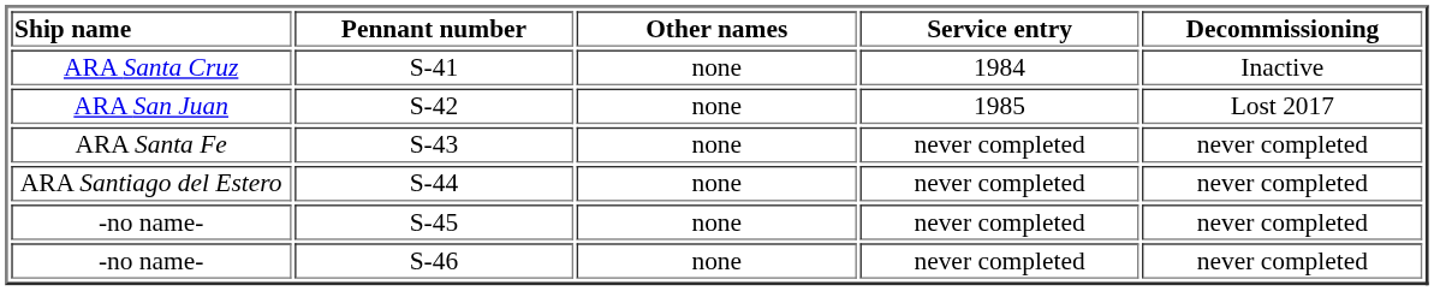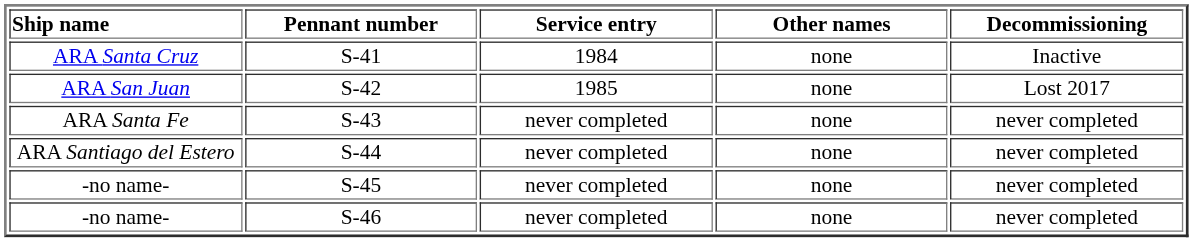 <table width="100%" border="2">
 <tr>
 <th width="16%" align="left">Ship name</th>
 <th width="16%" align="center">Pennant number</th>
+<th width="16%" align="center">Service entry</th>
 <th width="16%" align="center">Other names</th>
-<th width="16%" align="center">Service entry</th>
 <th width="16%" align="center">Decommissioning</th>
 </tr>
 <tr>
 <td align="center"><a href='#'>ARA <em>Santa Cruz</em></a></td>
 <td align="center">S-41</td>
+<td align="center">1984</td>
 <td align="center">none</td>
-<td align="center">1984</td>
 <td align="center">Inactive</td>
 </tr>
 <tr>
 <td align="center"><a href='#'>ARA <em>San Juan</em></a></td>
 <td align="center">S-42</td>
+<td align="center">1985</td>
 <td align="center">none</td>
-<td align="center">1985</td>
 <td align="center">Lost 2017</td>
 </tr>
 <tr>
 <td align="center">ARA <em>Santa Fe</em></td>
 <td align="center">S-43</td>
+<td align="center">never completed</td>
 <td align="center">none</td>
-<td align="center">never completed</td>
 <td align="center">never completed</td>
 </tr>
 <tr>
 <td align="center">ARA <em>Santiago del Estero</em></td>
 <td align="center">S-44</td>
+<td align="center">never completed</td>
 <td align="center">none</td>
-<td align="center">never completed</td>
 <td align="center">never completed</td>
 </tr>
 <tr>
 <td align="center">-no name-</td>
 <td align="center">S-45</td>
+<td align="center">never completed</td>
 <td align="center">none</td>
-<td align="center">never completed</td>
 <td align="center">never completed</td>
 </tr>
 <tr>
 <td align="center">-no name-</td>
 <td align="center">S-46</td>
+<td align="center">never completed</td>
 <td align="center">none</td>
-<td align="center">never completed</td>
 <td align="center">never completed</td>
 </tr>
 </table>
